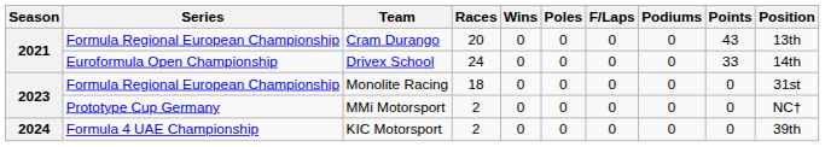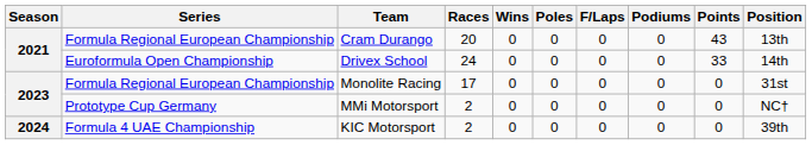 <table class="wikitable" style="font-size: 90%; text-align:center">
 <tr>
 <th>Season</th>
 <th>Series</th>
 <th>Team</th>
 <th>Races</th>
 <th>Wins</th>
 <th>Poles</th>
 <th>F/Laps</th>
 <th>Podiums</th>
 <th>Points</th>
 <th>Position</th>
 </tr>
 <tr>
 <th rowspan=2>2021</th>
 <td align=left nowrap><a href='#'>Formula Regional European Championship</a></td>
 <td align=left nowrap><a href='#'>Cram Durango</a></td>
 <td>20</td>
 <td>0</td>
 <td>0</td>
 <td>0</td>
 <td>0</td>
 <td>43</td>
 <td>13th</td>
 </tr>
 <tr>
 <td align=left><a href='#'>Euroformula Open Championship</a></td>
 <td align=left><a href='#'>Drivex School</a></td>
 <td>24</td>
 <td>0</td>
 <td>0</td>
 <td>0</td>
 <td>0</td>
 <td>33</td>
 <td>14th</td>
 </tr>
 <tr>
 <th rowspan="2">2023</th>
 <td align=left><a href='#'>Formula Regional European Championship</a></td>
 <td align=left nowrap>Monolite Racing</td>
-<td>18</td>
+<td>17</td>
 <td>0</td>
 <td>0</td>
 <td>0</td>
 <td>0</td>
 <td>0</td>
 <td>31st</td>
 </tr>
 <tr>
 <td align=left><a href='#'>Prototype Cup Germany</a></td>
 <td align=left>MMi Motorsport</td>
 <td>2</td>
 <td>0</td>
 <td>0</td>
 <td>0</td>
 <td>0</td>
 <td>0</td>
 <td>NC†</td>
 </tr>
 <tr>
 <th>2024</th>
 <td align=left><a href='#'>Formula 4 UAE Championship</a></td>
 <td align=left>KIC Motorsport</td>
 <td>2</td>
 <td>0</td>
 <td>0</td>
 <td>0</td>
 <td>0</td>
 <td>0</td>
 <td>39th</td>
 </tr>
 </table>
